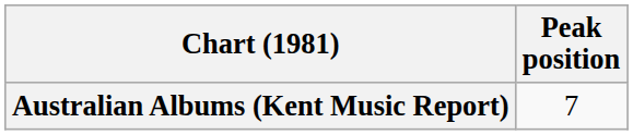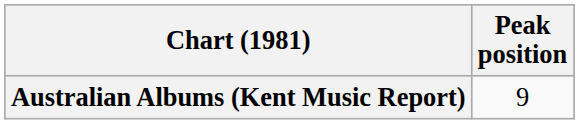 <table class="wikitable sortable plainrowheaders" style="text-align:center">
 <tr>
 <th scope="col">Chart (1981)</th>
 <th scope="col">Peak<br>position</th>
 </tr>
 <tr>
 <th scope="row">Australian Albums (Kent Music Report)</th>
-<td>7</td>
+<td>9</td>
 </tr>
 </table>
